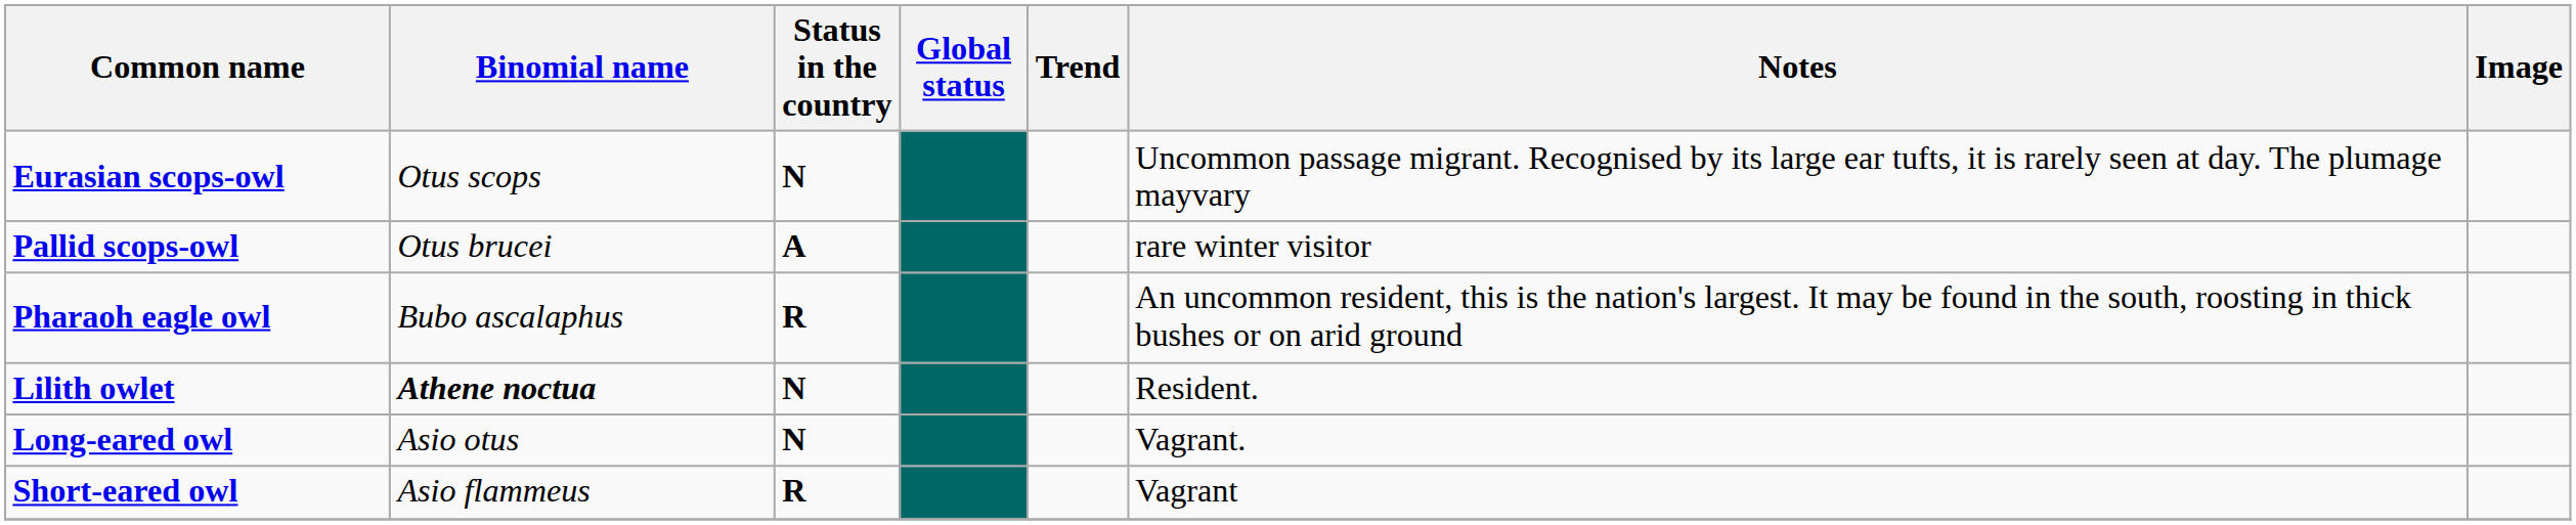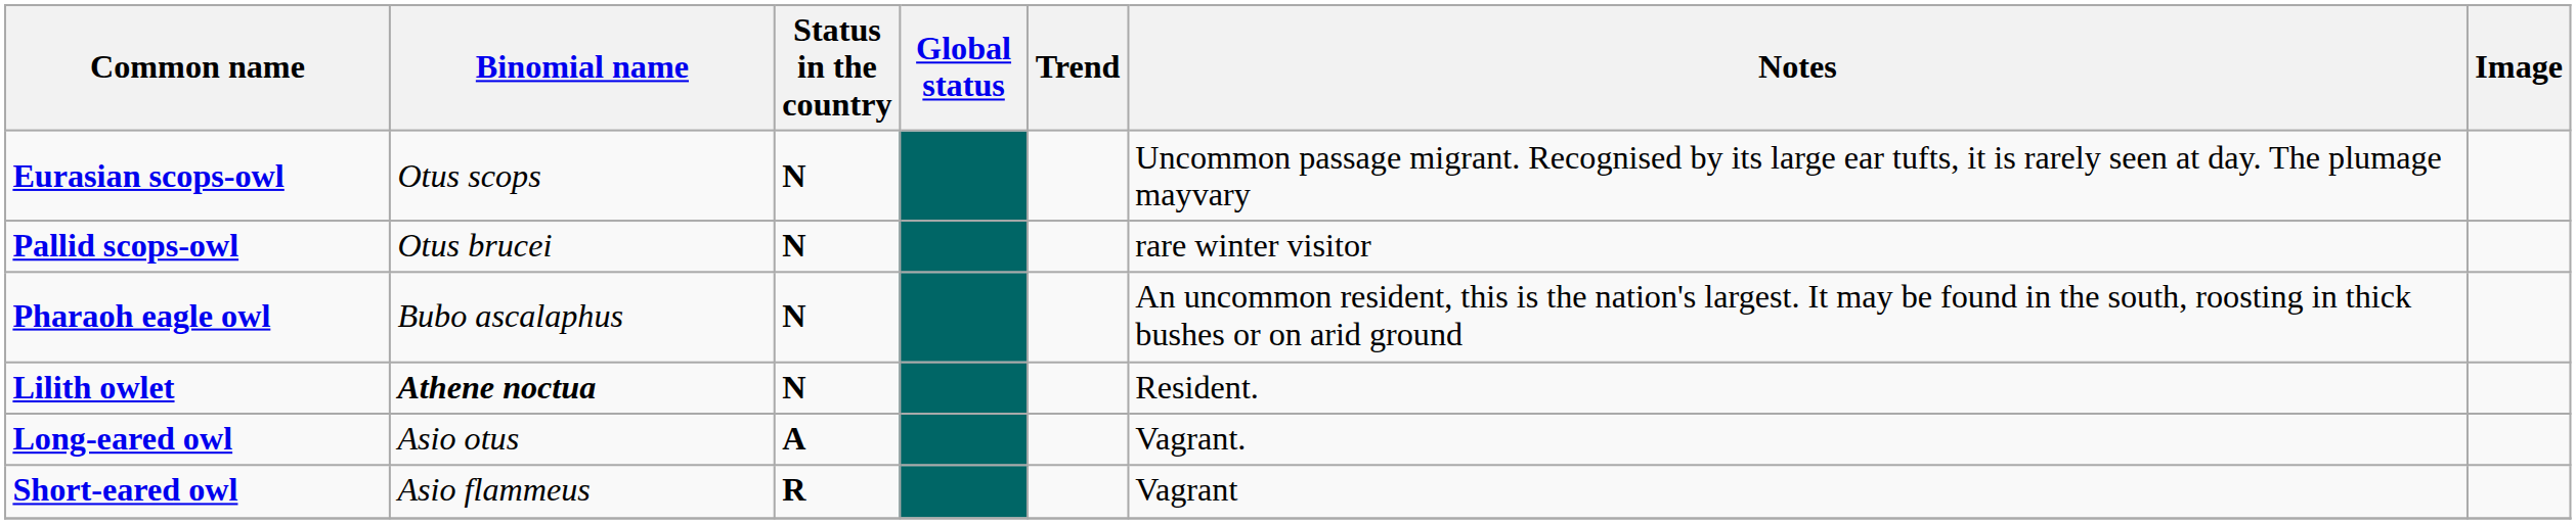 <table class="wikitable sortable">
 <tr>
 <th width="15%">Common name</th>
 <th width="15%"><a href='#'>Binomial name</a></th>
 <th width="1%">Status in the country</th>
 <th width="5%"><a href='#'>Global status</a></th>
 <th width="1%">Trend</th>
 <th class="unsortable">Notes</th>
 <th class="unsortable">Image</th>
 </tr>
 <tr>
 <td><strong><a href='#'>Eurasian scops-owl</a></strong></td>
 <td><em>Otus scops</em></td>
 <td><strong>N</strong></td>
 <td align=center style="background: #006666"></td>
 <td align=center></td>
 <td>Uncommon passage migrant. Recognised by its large ear tufts, it is rarely seen at day. The plumage mayvary</td>
 <td></td>
 </tr>
 <tr>
 <td><strong><a href='#'>Pallid scops-owl</a></strong></td>
 <td><em>Otus brucei</em></td>
-<td><strong>A</strong></td>
+<td><strong>N</strong></td>
 <td align=center style="background: #006666"></td>
 <td align=center></td>
 <td>rare winter visitor</td>
 <td></td>
 </tr>
 <tr>
 <td><strong><a href='#'>Pharaoh eagle owl</a></strong></td>
 <td><em>Bubo ascalaphus</em></td>
-<td><strong>R</strong></td>
+<td><strong>N</strong></td>
 <td align=center style="background: #006666"></td>
 <td align=center></td>
 <td>An uncommon resident, this is the nation's largest. It may be found in the south, roosting in thick bushes or on arid ground</td>
 <td></td>
 </tr>
 <tr>
 <td><strong><a href='#'>Lilith owlet</a></strong></td>
 <td><strong><em>Athene noctua</em></strong></td>
 <td><strong>N</strong></td>
 <td align=center style="background: #006666"></td>
 <td align=center></td>
 <td>Resident.</td>
 <td></td>
 </tr>
 <tr>
 <td><strong><a href='#'>Long-eared owl</a></strong></td>
 <td><em>Asio otus</em></td>
-<td><strong>N</strong></td>
+<td><strong>A</strong></td>
 <td align=center style="background: #006666"></td>
 <td align=center></td>
 <td>Vagrant.</td>
 <td></td>
 </tr>
 <tr>
 <td><strong><a href='#'>Short-eared owl</a></strong></td>
 <td><em>Asio flammeus</em></td>
 <td><strong>R</strong></td>
 <td align=center style="background: #006666"></td>
 <td align=center></td>
 <td>Vagrant</td>
 <td></td>
 </tr>
 <tr>
 </tr>
 </table>
